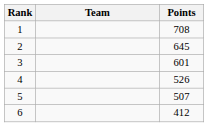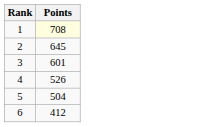 <table class="wikitable" style="text-align:center;">
 <tr>
 <th width=40>Rank</th>
-<th width=180>Team</th>
 <th width=60>Points</th>
 </tr>
 <tr>
 <td>1</td>
-<td align=left></td>
-<td>708</td>
+<td style="background: lightyellow;">708</td>
 </tr>
 <tr>
 <td>2</td>
-<td align=left></td>
 <td>645</td>
 </tr>
 <tr>
 <td>3</td>
-<td align=left></td>
 <td>601</td>
 </tr>
 <tr>
 <td>4</td>
-<td align=left></td>
 <td>526</td>
 </tr>
 <tr>
 <td>5</td>
-<td align=left></td>
-<td>507</td>
+<td>504</td>
 </tr>
 <tr>
 <td>6</td>
-<td align=left></td>
 <td>412</td>
 </tr>
 </table>
